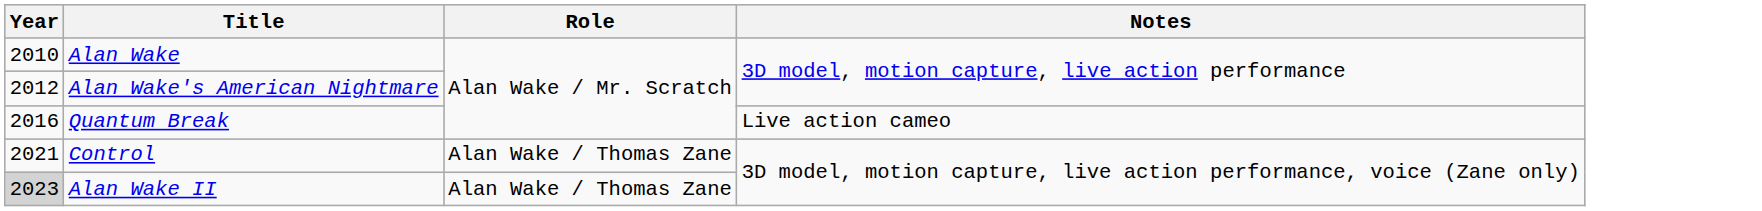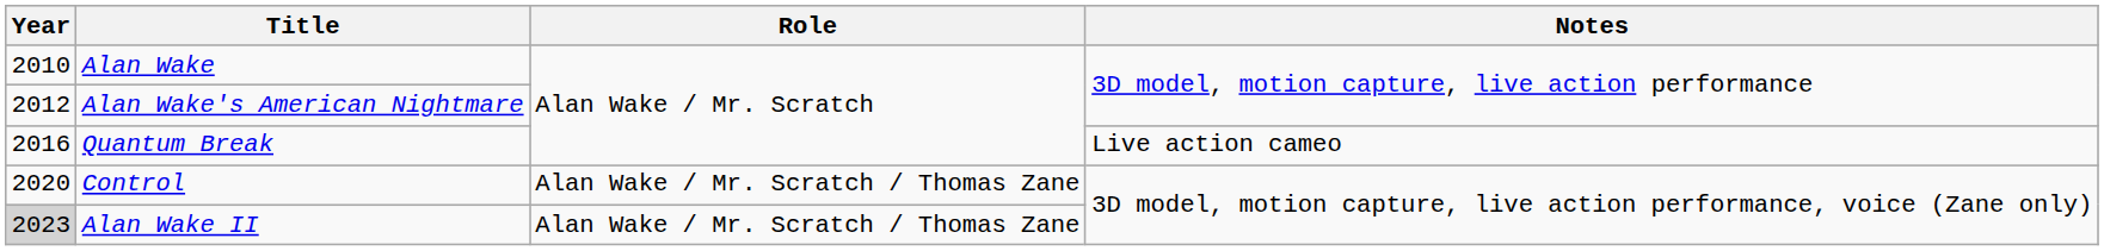 <table class="wikitable sortable">
 <tr>
 <th>Year</th>
 <th>Title</th>
 <th>Role</th>
 <th class="unsortable">Notes</th>
 </tr>
 <tr>
 <td>2010</td>
 <td><em><a href='#'>Alan Wake</a></em></td>
 <td rowspan="3">Alan Wake / Mr. Scratch</td>
 <td rowspan="2"><a href='#'>3D model</a>, <a href='#'>motion capture</a>, <a href='#'>live action</a> performance</td>
 </tr>
 <tr>
 <td>2012</td>
 <td><em><a href='#'>Alan Wake's American Nightmare</a></em></td>
 </tr>
 <tr>
 <td>2016</td>
 <td><em><a href='#'>Quantum Break</a></em></td>
 <td>Live action cameo</td>
 </tr>
 <tr>
-<td>2021</td>
+<td>2020</td>
 <td><em><a href='#'>Control</a></em></td>
-<td>Alan Wake / Thomas Zane</td>
+<td>Alan Wake / Mr. Scratch / Thomas Zane</td>
 <td rowspan="2">3D model, motion capture, live action performance, voice (Zane only)</td>
 </tr>
 <tr>
 <td style="background: lightgrey;">2023</td>
 <td><em><a href='#'>Alan Wake II</a></em></td>
-<td>Alan Wake / Thomas Zane</td>
+<td>Alan Wake / Mr. Scratch / Thomas Zane</td>
 </tr>
 </table>
